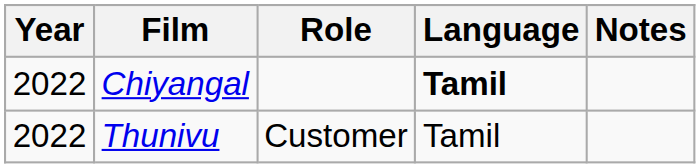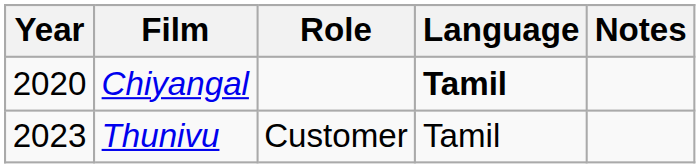 <table class="wikitable sortable">
 <tr>
 <th>Year</th>
 <th>Film</th>
 <th>Role</th>
 <th>Language</th>
 <th>Notes</th>
 </tr>
 <tr>
-<td>2022</td>
+<td>2020</td>
 <td><em><a href='#'>Chiyangal</a></em></td>
 <td></td>
 <td><strong>Tamil</strong></td>
 <td></td>
 </tr>
 <tr>
-<td>2022</td>
+<td>2023</td>
 <td><em><a href='#'>Thunivu</a></em></td>
 <td>Customer</td>
 <td>Tamil</td>
 </tr>
 </table>
